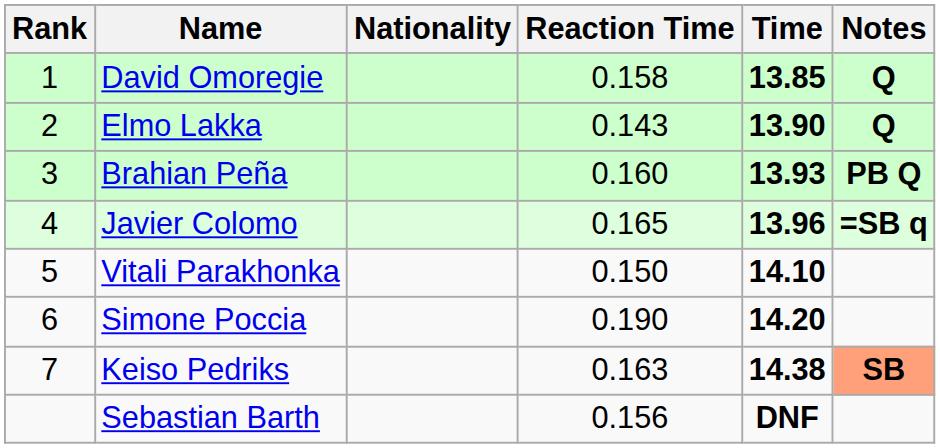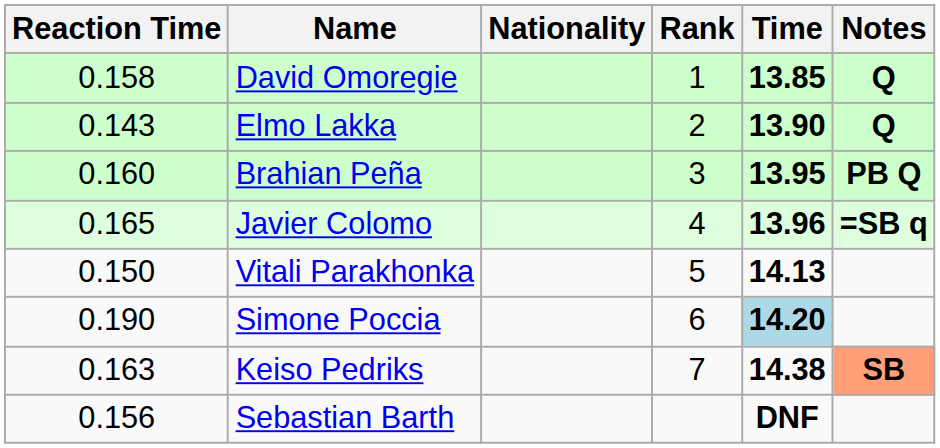 <table class="wikitable sortable" style="text-align:center">
 <tr>
-<th>Rank</th>
+<th>Reaction Time</th>
 <th>Name</th>
 <th>Nationality</th>
-<th>Reaction Time</th>
+<th>Rank</th>
 <th>Time</th>
 <th>Notes</th>
 </tr>
 <tr bgcolor=ccffcc>
-<td>1</td>
+<td>0.158</td>
 <td align=left><a href='#'>David Omoregie</a></td>
 <td align=left></td>
-<td>0.158</td>
+<td>1</td>
 <td><strong>13.85</strong></td>
 <td><strong>Q</strong></td>
 </tr>
 <tr bgcolor=ccffcc>
-<td>2</td>
+<td>0.143</td>
 <td align=left><a href='#'>Elmo Lakka</a></td>
 <td align=left></td>
-<td>0.143</td>
+<td>2</td>
 <td><strong>13.90</strong></td>
 <td><strong>Q</strong></td>
 </tr>
 <tr bgcolor=ccffcc>
-<td>3</td>
+<td>0.160</td>
 <td align=left><a href='#'>Brahian Peña</a></td>
 <td align=left></td>
-<td>0.160</td>
-<td><strong>13.93</strong></td>
+<td>3</td>
+<td><strong>13.95</strong></td>
 <td><strong>PB Q</strong></td>
 </tr>
 <tr bgcolor=ddffdd>
-<td>4</td>
+<td>0.165</td>
 <td align=left><a href='#'>Javier Colomo</a></td>
 <td align=left></td>
-<td>0.165</td>
+<td>4</td>
 <td><strong>13.96</strong></td>
 <td><strong>=SB q</strong></td>
 </tr>
 <tr>
-<td>5</td>
+<td>0.150</td>
 <td align=left><a href='#'>Vitali Parakhonka</a></td>
 <td align=left></td>
-<td>0.150</td>
-<td><strong>14.10</strong></td>
+<td>5</td>
+<td><strong>14.13</strong></td>
 <td></td>
 </tr>
 <tr>
-<td>6</td>
+<td>0.190</td>
 <td align=left><a href='#'>Simone Poccia</a></td>
 <td align=left></td>
-<td>0.190</td>
-<td><strong>14.20</strong></td>
+<td>6</td>
+<td style="background: lightblue;"><strong>14.20</strong></td>
 <td></td>
 </tr>
 <tr>
-<td>7</td>
+<td>0.163</td>
 <td align=left><a href='#'>Keiso Pedriks</a></td>
 <td align=left></td>
-<td>0.163</td>
+<td>7</td>
 <td><strong>14.38</strong></td>
 <td style="background: lightsalmon;"><strong>SB</strong></td>
 </tr>
 <tr>
-<td></td>
+<td>0.156</td>
 <td align=left><a href='#'>Sebastian Barth</a></td>
 <td align=left></td>
-<td>0.156</td>
+<td></td>
 <td><strong>DNF</strong></td>
 <td></td>
 </tr>
 </table>
